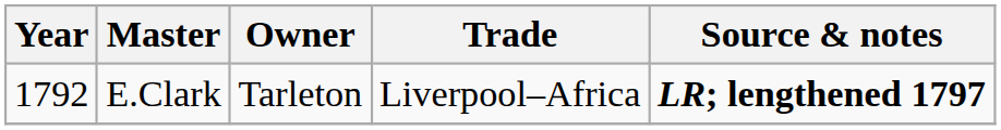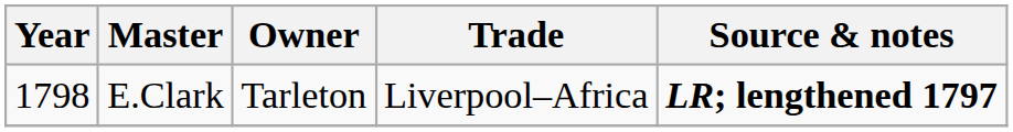 <table class=" wikitable">
 <tr>
 <th>Year</th>
 <th>Master</th>
 <th>Owner</th>
 <th>Trade</th>
 <th>Source & notes</th>
 </tr>
 <tr>
-<td>1792</td>
+<td>1798</td>
 <td>E.Clark</td>
 <td>Tarleton</td>
 <td>Liverpool–Africa</td>
 <td><strong><em>LR</em>; lengthened 1797</strong></td>
 </tr>
 <tr>
 </tr>
 </table>
